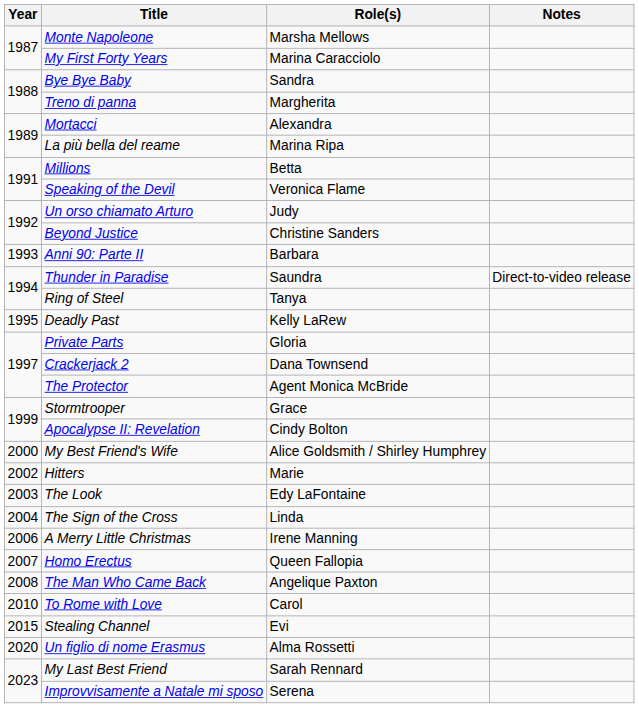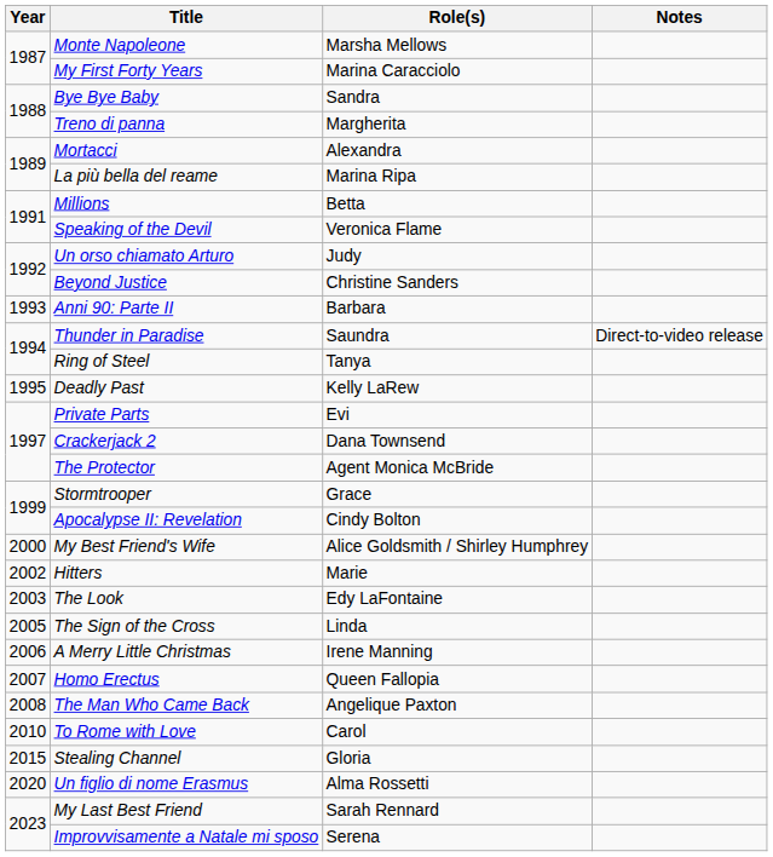 <table class="wikitable plainrowheaders sortable">
 <tr>
 <th scope="col">Year</th>
 <th scope="col">Title</th>
 <th scope="col">Role(s)</th>
 <th scope="col" class="unsortable">Notes</th>
 </tr>
 <tr>
 <td rowspan=2>1987</td>
 <td><em><a href='#'>Monte Napoleone</a></em></td>
 <td>Marsha Mellows</td>
 <td></td>
 </tr>
 <tr>
 <td><em><a href='#'>My First Forty Years</a></em></td>
 <td>Marina Caracciolo</td>
 <td></td>
 </tr>
 <tr>
 <td rowspan=2>1988</td>
 <td><em><a href='#'>Bye Bye Baby</a></em></td>
 <td>Sandra</td>
 <td></td>
 </tr>
 <tr>
 <td><em><a href='#'>Treno di panna</a></em></td>
 <td>Margherita</td>
 <td></td>
 </tr>
 <tr>
 <td rowspan=2>1989</td>
 <td><em><a href='#'>Mortacci</a></em></td>
 <td>Alexandra</td>
 <td></td>
 </tr>
 <tr>
 <td><em>La più bella del reame</em></td>
 <td>Marina Ripa</td>
 <td></td>
 </tr>
 <tr>
 <td rowspan=2>1991</td>
 <td><em><a href='#'>Millions</a></em></td>
 <td>Betta</td>
 <td></td>
 </tr>
 <tr>
 <td><em><a href='#'>Speaking of the Devil</a></em></td>
 <td>Veronica Flame</td>
 <td></td>
 </tr>
 <tr>
 <td rowspan=2>1992</td>
 <td><em><a href='#'>Un orso chiamato Arturo</a></em></td>
 <td>Judy</td>
 <td></td>
 </tr>
 <tr>
 <td><em><a href='#'>Beyond Justice</a></em></td>
 <td>Christine Sanders</td>
 <td></td>
 </tr>
 <tr>
 <td>1993</td>
 <td><em><a href='#'>Anni 90: Parte II</a></em></td>
 <td>Barbara</td>
 <td></td>
 </tr>
 <tr>
 <td rowspan=2>1994</td>
 <td><em><a href='#'>Thunder in Paradise</a></em></td>
 <td>Saundra</td>
 <td>Direct-to-video release</td>
 </tr>
 <tr>
 <td><em>Ring of Steel</em></td>
 <td>Tanya</td>
 <td></td>
 </tr>
 <tr>
 <td>1995</td>
 <td><em>Deadly Past</em></td>
 <td>Kelly LaRew</td>
 <td></td>
 </tr>
 <tr>
 <td rowspan=3>1997</td>
 <td><em><a href='#'>Private Parts</a></em></td>
-<td>Gloria</td>
+<td>Evi</td>
 <td></td>
 </tr>
 <tr>
 <td><em><a href='#'>Crackerjack 2</a></em></td>
 <td>Dana Townsend</td>
 <td></td>
 </tr>
 <tr>
 <td><em><a href='#'>The Protector</a></em></td>
 <td>Agent Monica McBride</td>
 <td></td>
 </tr>
 <tr>
 <td rowspan=2>1999</td>
 <td><em>Stormtrooper</em></td>
 <td>Grace</td>
 <td></td>
 </tr>
 <tr>
 <td><em><a href='#'>Apocalypse II: Revelation</a></em></td>
 <td>Cindy Bolton</td>
 <td></td>
 </tr>
 <tr>
 <td>2000</td>
 <td><em>My Best Friend's Wife</em></td>
 <td>Alice Goldsmith / Shirley Humphrey</td>
 <td></td>
 </tr>
 <tr>
 <td>2002</td>
 <td><em>Hitters</em></td>
 <td>Marie</td>
 <td></td>
 </tr>
 <tr>
 <td>2003</td>
 <td><em>The Look</em></td>
 <td>Edy LaFontaine</td>
 <td></td>
 </tr>
 <tr>
-<td>2004</td>
+<td>2005</td>
 <td><em>The Sign of the Cross</em></td>
 <td>Linda</td>
 <td></td>
 </tr>
 <tr>
 <td>2006</td>
 <td><em>A Merry Little Christmas</em></td>
 <td>Irene Manning</td>
 <td></td>
 </tr>
 <tr>
 <td>2007</td>
 <td><em><a href='#'>Homo Erectus</a></em></td>
 <td>Queen Fallopia</td>
 <td></td>
 </tr>
 <tr>
 <td>2008</td>
 <td><em><a href='#'>The Man Who Came Back</a></em></td>
 <td>Angelique Paxton</td>
 <td></td>
 </tr>
 <tr>
 <td>2010</td>
 <td><em><a href='#'>To Rome with Love</a></em></td>
 <td>Carol</td>
 <td></td>
 </tr>
 <tr>
 <td>2015</td>
 <td><em>Stealing Channel</em></td>
-<td>Evi</td>
+<td>Gloria</td>
 <td></td>
 </tr>
 <tr>
 <td>2020</td>
 <td><em><a href='#'>Un figlio di nome Erasmus</a></em></td>
 <td>Alma Rossetti</td>
 <td></td>
 </tr>
 <tr>
 <td rowspan=2>2023</td>
 <td><em>My Last Best Friend</em></td>
 <td>Sarah Rennard</td>
 <td></td>
 </tr>
 <tr>
 <td><em><a href='#'>Improvvisamente a Natale mi sposo</a></em></td>
 <td>Serena</td>
 <td></td>
 </tr>
 </table>
